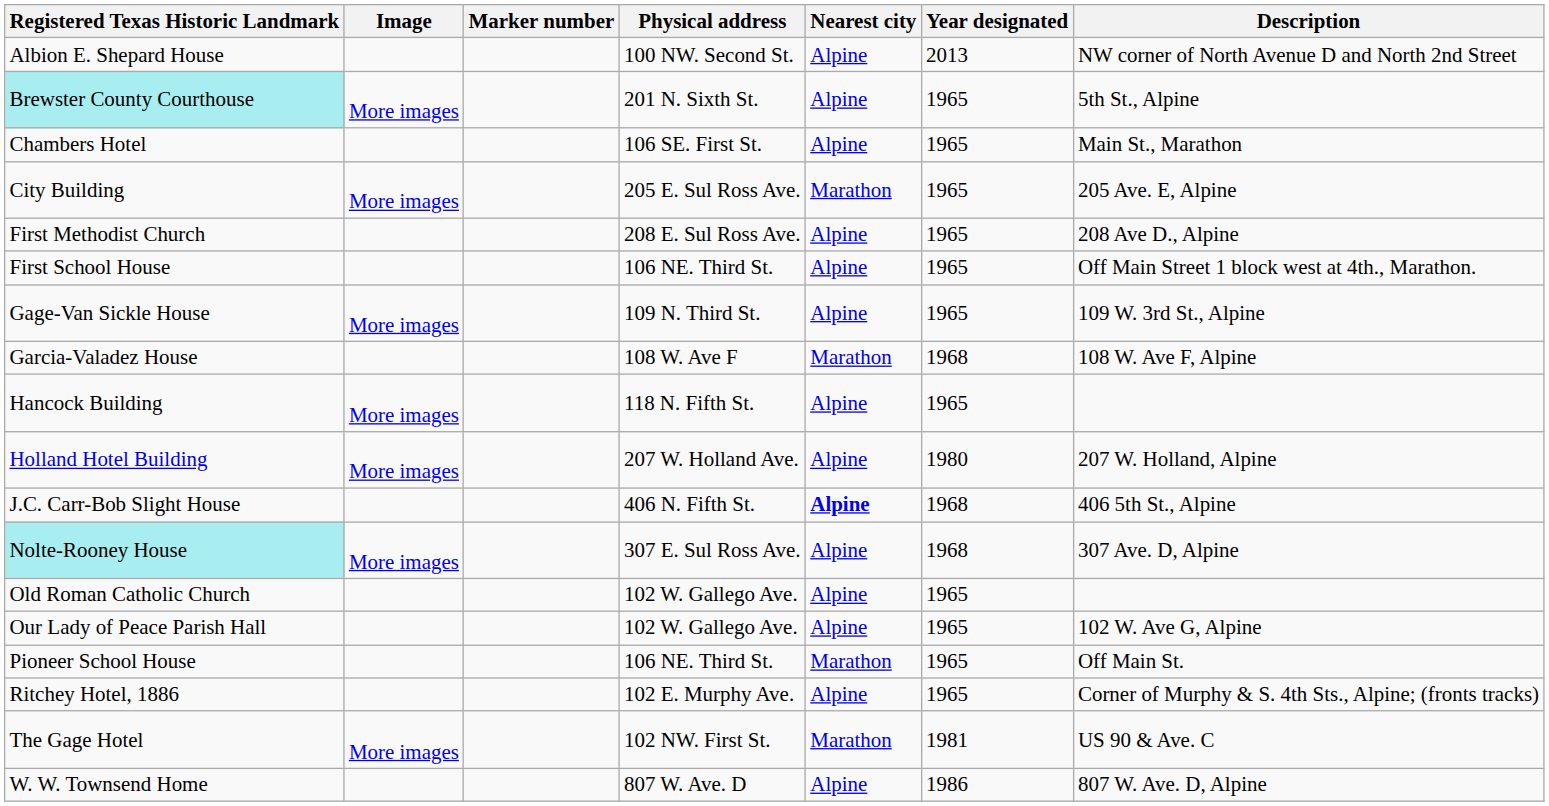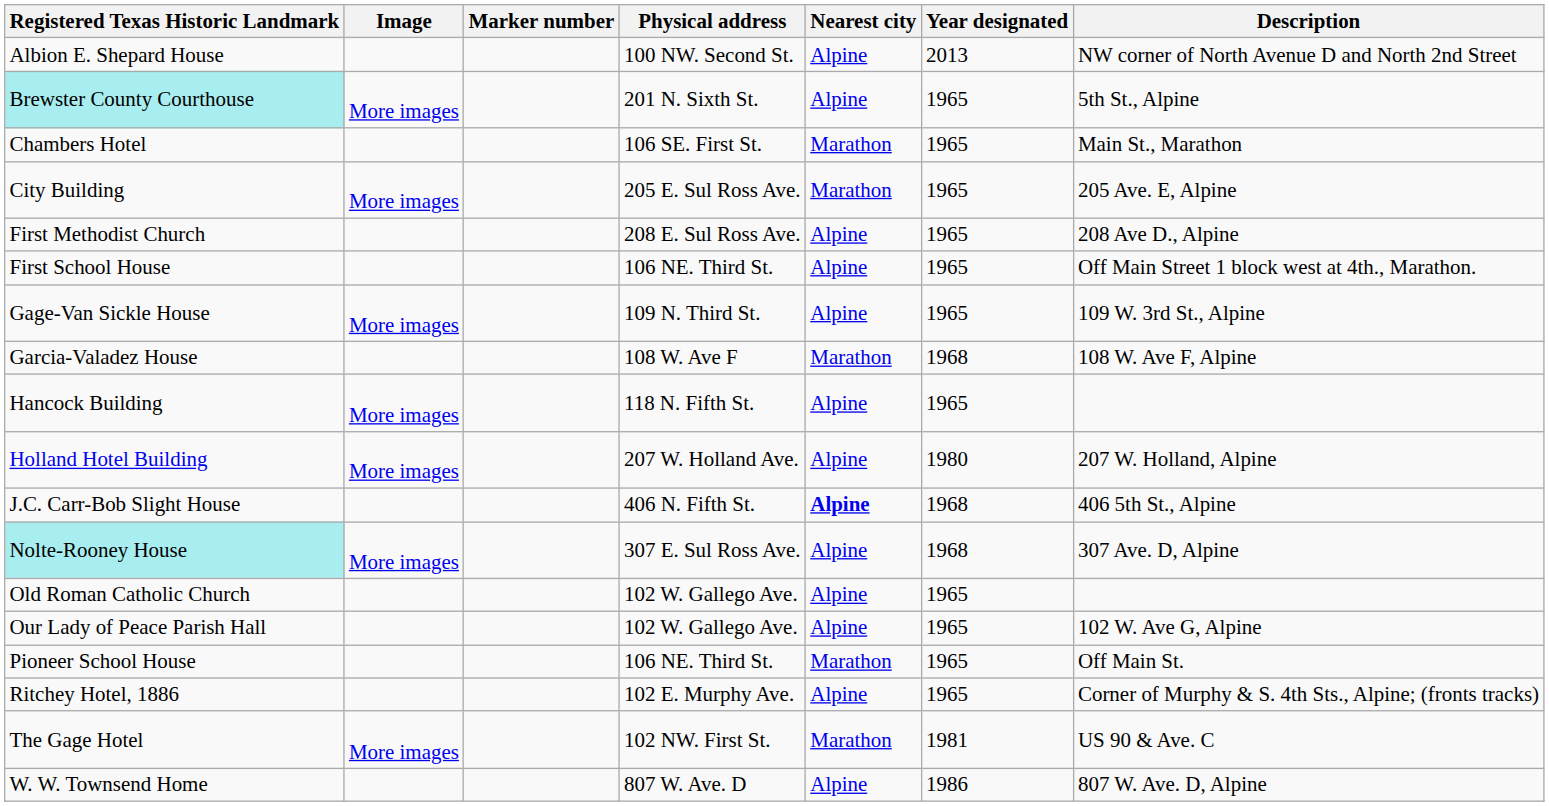 <table class="wikitable sortable">
 <tr>
 <th>Registered Texas Historic Landmark</th>
 <th>Image</th>
 <th>Marker number</th>
 <th>Physical address</th>
 <th>Nearest city</th>
 <th>Year designated</th>
 <th>Description</th>
 </tr>
 <tr>
 <td>Albion E. Shepard House</td>
 <td></td>
 <td></td>
 <td>100 NW. Second St.<br></td>
 <td><a href='#'>Alpine</a></td>
 <td>2013</td>
 <td>NW corner of North Avenue D and North 2nd Street</td>
 </tr>
 <tr>
 <td style="background: #A8EDEF">Brewster County Courthouse</td>
 <td><br> <a href='#'>More images</a></td>
 <td></td>
 <td>201 N. Sixth St.<br></td>
 <td><a href='#'>Alpine</a></td>
 <td>1965</td>
 <td>5th St., Alpine</td>
 </tr>
 <tr>
 <td>Chambers Hotel</td>
 <td></td>
 <td></td>
 <td>106 SE. First St.<br></td>
-<td><a href='#'>Alpine</a></td>
+<td><a href='#'>Marathon</a></td>
 <td>1965</td>
 <td>Main St., Marathon</td>
 </tr>
 <tr>
 <td>City Building</td>
 <td><br> <a href='#'>More images</a></td>
 <td></td>
 <td>205 E. Sul Ross Ave.<br></td>
 <td><a href='#'>Marathon</a></td>
 <td>1965</td>
 <td>205 Ave. E, Alpine</td>
 </tr>
 <tr>
 <td>First Methodist Church</td>
 <td></td>
 <td></td>
 <td>208 E. Sul Ross Ave.<br></td>
 <td><a href='#'>Alpine</a></td>
 <td>1965</td>
 <td>208 Ave D., Alpine</td>
 </tr>
 <tr>
 <td>First School House</td>
 <td></td>
 <td></td>
 <td>106 NE. Third St.<br></td>
 <td><a href='#'>Alpine</a></td>
 <td>1965</td>
 <td>Off Main Street 1 block west at 4th., Marathon.</td>
 </tr>
 <tr>
 <td>Gage-Van Sickle House</td>
 <td><br> <a href='#'>More images</a></td>
 <td></td>
 <td>109 N. Third St.<br></td>
 <td><a href='#'>Alpine</a></td>
 <td>1965</td>
 <td>109 W. 3rd St., Alpine</td>
 </tr>
 <tr>
 <td>Garcia-Valadez House</td>
 <td></td>
 <td></td>
 <td>108 W. Ave F<br></td>
 <td><a href='#'>Marathon</a></td>
 <td>1968</td>
 <td>108 W. Ave F, Alpine</td>
 </tr>
 <tr>
 <td>Hancock Building</td>
 <td><br> <a href='#'>More images</a></td>
 <td></td>
 <td>118 N. Fifth St.<br></td>
 <td><a href='#'>Alpine</a></td>
 <td>1965</td>
 <td></td>
 </tr>
 <tr>
 <td><a href='#'>Holland Hotel Building</a></td>
 <td><br> <a href='#'>More images</a></td>
 <td></td>
 <td>207 W. Holland Ave.<br></td>
 <td><a href='#'>Alpine</a></td>
 <td>1980</td>
 <td>207 W. Holland, Alpine</td>
 </tr>
 <tr>
 <td>J.C. Carr-Bob Slight House</td>
 <td></td>
 <td></td>
 <td>406 N. Fifth St.<br></td>
 <td><strong><a href='#'>Alpine</a></strong></td>
 <td>1968</td>
 <td>406 5th St., Alpine</td>
 </tr>
 <tr>
 <td style="background: #A8EDEF">Nolte-Rooney House</td>
 <td><br> <a href='#'>More images</a></td>
 <td></td>
 <td>307 E. Sul Ross Ave.<br></td>
 <td><a href='#'>Alpine</a></td>
 <td>1968</td>
 <td>307 Ave. D, Alpine</td>
 </tr>
 <tr>
 <td>Old Roman Catholic Church</td>
 <td></td>
 <td></td>
 <td>102 W. Gallego Ave.<br></td>
 <td><a href='#'>Alpine</a></td>
 <td>1965</td>
 <td></td>
 </tr>
 <tr>
 <td>Our Lady of Peace Parish Hall</td>
 <td></td>
 <td></td>
 <td>102 W. Gallego Ave.<br></td>
 <td><a href='#'>Alpine</a></td>
 <td>1965</td>
 <td>102 W. Ave G, Alpine</td>
 </tr>
 <tr>
 <td>Pioneer School House</td>
 <td></td>
 <td></td>
 <td>106 NE. Third St.<br></td>
 <td><a href='#'>Marathon</a></td>
 <td>1965</td>
 <td>Off Main St.</td>
 </tr>
 <tr>
 <td>Ritchey Hotel, 1886</td>
 <td></td>
 <td></td>
 <td>102 E. Murphy Ave.<br></td>
 <td><a href='#'>Alpine</a></td>
 <td>1965</td>
 <td>Corner of Murphy & S. 4th Sts., Alpine; (fronts tracks)</td>
 </tr>
 <tr>
 <td>The Gage Hotel</td>
 <td><br> <a href='#'>More images</a></td>
 <td></td>
 <td>102 NW. First St.<br></td>
 <td><a href='#'>Marathon</a></td>
 <td>1981</td>
 <td>US 90 & Ave. C</td>
 </tr>
 <tr>
 <td>W. W. Townsend Home</td>
 <td></td>
 <td></td>
 <td>807 W. Ave. D<br></td>
 <td><a href='#'>Alpine</a></td>
 <td>1986</td>
 <td>807 W. Ave. D, Alpine</td>
 </tr>
 </table>
